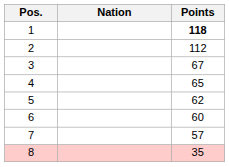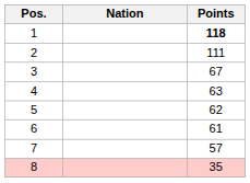 <table class="wikitable gauche" cellspacing="1" style="width:320px;">
 <tr style="text-align:center; background:#efefef;">
 <th style="width:70px;">Pos.</th>
 <th>Nation</th>
 <th style="width:70px;">Points</th>
 </tr>
 <tr style="vertical-align:top; text-align:center; background:#fff;">
 <td>1</td>
 <td style="text-align:left;"></td>
 <td><strong>118</strong></td>
 </tr>
 <tr style="vertical-align:top; text-align:center; background:#fff;">
 <td>2</td>
 <td style="text-align:left;"></td>
-<td>112</td>
+<td>111</td>
 </tr>
 <tr style="vertical-align:top; text-align:center; background:#fff;">
 <td>3</td>
 <td style="text-align:left;"></td>
 <td>67</td>
 </tr>
 <tr style="vertical-align:top; text-align:center; background:#fff;">
 <td>4</td>
 <td style="text-align:left;"></td>
-<td>65</td>
+<td>63</td>
 </tr>
 <tr style="vertical-align:top; text-align:center; background:#fff;">
 <td>5</td>
 <td style="text-align:left;"></td>
 <td>62</td>
 </tr>
 <tr style="vertical-align:top; text-align:center; background:#fff;">
 <td>6</td>
 <td style="text-align:left;"></td>
-<td>60</td>
+<td>61</td>
 </tr>
 <tr style="vertical-align:top; text-align:center; background:#fff;">
 <td>7</td>
 <td style="text-align:left;"></td>
 <td>57</td>
 </tr>
 <tr style="vertical-align:top; text-align:center; background:#ffcccc;">
 <td>8</td>
 <td style="text-align:left;"></td>
 <td>35</td>
 </tr>
 </table>
